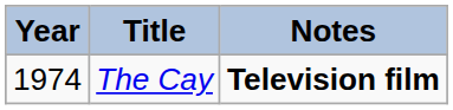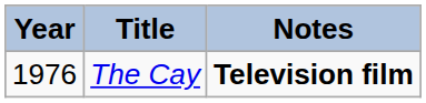 <table class="wikitable" style="font-size:95%;">
 <tr>
 <th style="background:#B0C4DE;">Year</th>
 <th style="background:#B0C4DE;">Title</th>
 <th style="background:#B0C4DE;">Notes</th>
 </tr>
 <tr>
-<td>1974</td>
+<td>1976</td>
 <td><em><a href='#'>The Cay</a></em></td>
 <td><strong>Television film</strong></td>
 </tr>
 </table>
